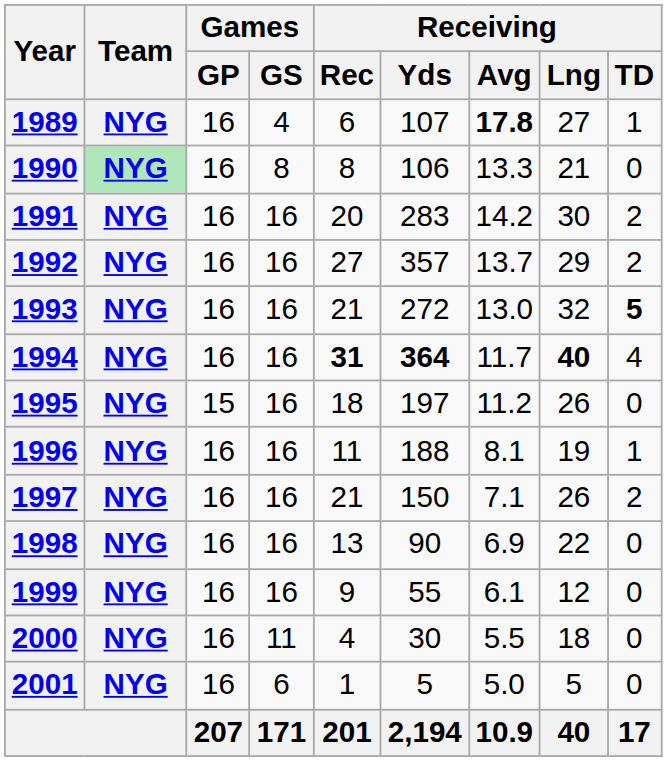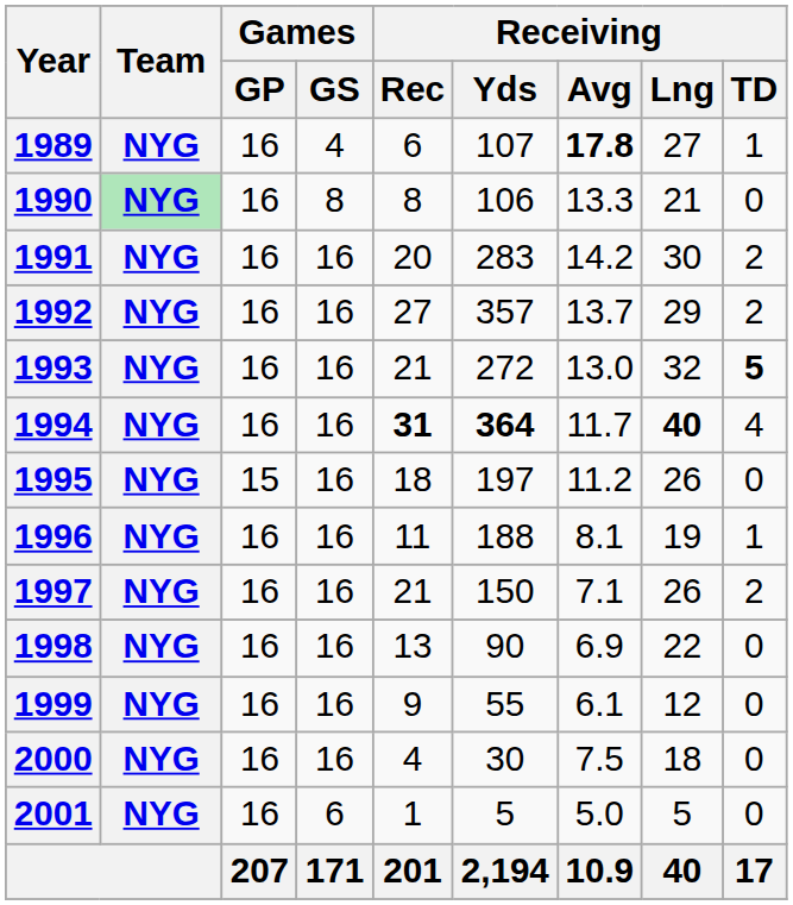 <table class="wikitable" style="text-align:center">
 <tr>
 <th rowspan="2">Year</th>
 <th rowspan="2">Team</th>
 <th colspan="2">Games</th>
 <th colspan="5">Receiving</th>
 </tr>
 <tr>
 <th>GP</th>
 <th>GS</th>
 <th>Rec</th>
 <th>Yds</th>
 <th>Avg</th>
 <th>Lng</th>
 <th>TD</th>
 </tr>
 <tr>
 <th><a href='#'>1989</a></th>
 <th><a href='#'>NYG</a></th>
 <td>16</td>
 <td>4</td>
 <td>6</td>
 <td>107</td>
 <td><strong>17.8</strong></td>
 <td>27</td>
 <td>1</td>
 </tr>
 <tr>
 <th><a href='#'>1990</a></th>
 <th style="background:#afe6ba; width:3em;"><a href='#'>NYG</a></th>
 <td>16</td>
 <td>8</td>
 <td>8</td>
 <td>106</td>
 <td>13.3</td>
 <td>21</td>
 <td>0</td>
 </tr>
 <tr>
 <th><a href='#'>1991</a></th>
 <th><a href='#'>NYG</a></th>
 <td>16</td>
 <td>16</td>
 <td>20</td>
 <td>283</td>
 <td>14.2</td>
 <td>30</td>
 <td>2</td>
 </tr>
 <tr>
 <th><a href='#'>1992</a></th>
 <th><a href='#'>NYG</a></th>
 <td>16</td>
 <td>16</td>
 <td>27</td>
 <td>357</td>
 <td>13.7</td>
 <td>29</td>
 <td>2</td>
 </tr>
 <tr>
 <th><a href='#'>1993</a></th>
 <th><a href='#'>NYG</a></th>
 <td>16</td>
 <td>16</td>
 <td>21</td>
 <td>272</td>
 <td>13.0</td>
 <td>32</td>
 <td><strong>5</strong></td>
 </tr>
 <tr>
 <th><a href='#'>1994</a></th>
 <th><a href='#'>NYG</a></th>
 <td>16</td>
 <td>16</td>
 <td><strong>31</strong></td>
 <td><strong>364</strong></td>
 <td>11.7</td>
 <td><strong>40</strong></td>
 <td>4</td>
 </tr>
 <tr>
 <th><a href='#'>1995</a></th>
 <th><a href='#'>NYG</a></th>
 <td>15</td>
 <td>16</td>
 <td>18</td>
 <td>197</td>
 <td>11.2</td>
 <td>26</td>
 <td>0</td>
 </tr>
 <tr>
 <th><a href='#'>1996</a></th>
 <th><a href='#'>NYG</a></th>
 <td>16</td>
 <td>16</td>
 <td>11</td>
 <td>188</td>
 <td>8.1</td>
 <td>19</td>
 <td>1</td>
 </tr>
 <tr>
 <th><a href='#'>1997</a></th>
 <th><a href='#'>NYG</a></th>
 <td>16</td>
 <td>16</td>
 <td>21</td>
 <td>150</td>
 <td>7.1</td>
 <td>26</td>
 <td>2</td>
 </tr>
 <tr>
 <th><a href='#'>1998</a></th>
 <th><a href='#'>NYG</a></th>
 <td>16</td>
 <td>16</td>
 <td>13</td>
 <td>90</td>
 <td>6.9</td>
 <td>22</td>
 <td>0</td>
 </tr>
 <tr>
 <th><a href='#'>1999</a></th>
 <th><a href='#'>NYG</a></th>
 <td>16</td>
 <td>16</td>
 <td>9</td>
 <td>55</td>
 <td>6.1</td>
 <td>12</td>
 <td>0</td>
 </tr>
 <tr>
 <th><a href='#'>2000</a></th>
 <th><a href='#'>NYG</a></th>
 <td>16</td>
-<td>11</td>
+<td>16</td>
 <td>4</td>
 <td>30</td>
-<td>5.5</td>
+<td>7.5</td>
 <td>18</td>
 <td>0</td>
 </tr>
 <tr>
 <th><a href='#'>2001</a></th>
 <th><a href='#'>NYG</a></th>
 <td>16</td>
 <td>6</td>
 <td>1</td>
 <td>5</td>
 <td>5.0</td>
 <td>5</td>
 <td>0</td>
 </tr>
 <tr>
 <th colspan="2"></th>
 <th>207</th>
 <th>171</th>
 <th>201</th>
 <th>2,194</th>
 <th>10.9</th>
 <th>40</th>
 <th>17</th>
 </tr>
 </table>
